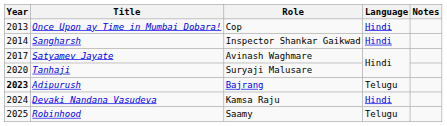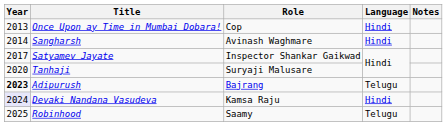 <table class="wikitable">
 <tr>
 <th>Year</th>
 <th>Title</th>
 <th>Role</th>
 <th>Language</th>
 <th>Notes</th>
 </tr>
 <tr>
 <td>2013</td>
 <td><em><a href='#'>Once Upon ay Time in Mumbai Dobara!</a></em></td>
 <td>Cop</td>
 <td><a href='#'>Hindi</a></td>
 <td></td>
 </tr>
 <tr>
 <td>2014</td>
 <td><em><a href='#'>Sangharsh</a></em></td>
-<td>Inspector Shankar Gaikwad</td>
+<td>Avinash Waghmare</td>
 <td><a href='#'>Hindi</a></td>
 <td></td>
 </tr>
 <tr>
 <td>2017</td>
 <td><em><a href='#'>Satyamev Jayate</a></em></td>
-<td>Avinash Waghmare</td>
+<td>Inspector Shankar Gaikwad</td>
 <td rowspan="2">Hindi</td>
 <td></td>
 </tr>
 <tr>
 <td>2020</td>
 <td><em><a href='#'>Tanhaji</a></em></td>
 <td>Suryaji Malusare</td>
 <td></td>
 </tr>
 <tr>
 <td><strong>2023</strong></td>
 <td><em><a href='#'>Adipurush</a></em></td>
 <td><a href='#'>Bajrang</a></td>
 <td>Telugu</td>
 <td></td>
 </tr>
 <tr>
-<td>2024</td>
+<td style="background: lavender;">2024</td>
 <td><em><a href='#'>Devaki Nandana Vasudeva</a></em></td>
 <td>Kamsa Raju</td>
 <td><a href='#'>Hindi</a></td>
 <td></td>
 </tr>
 <tr>
 <td>2025</td>
 <td><em><a href='#'>Robinhood</a></em></td>
 <td>Saamy</td>
 <td>Telugu</td>
 <td></td>
 </tr>
 </table>
